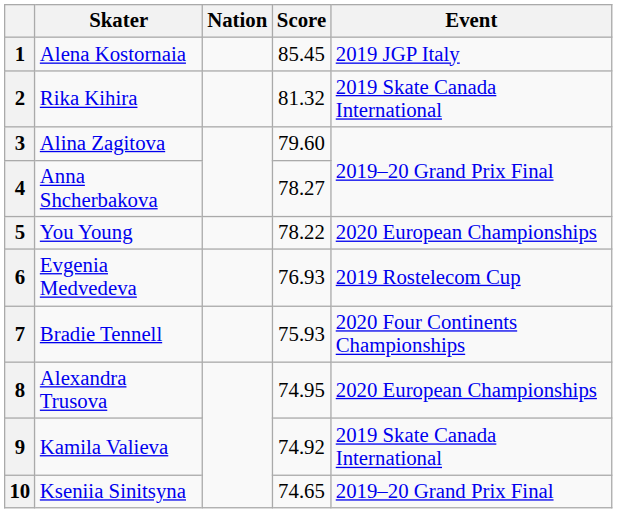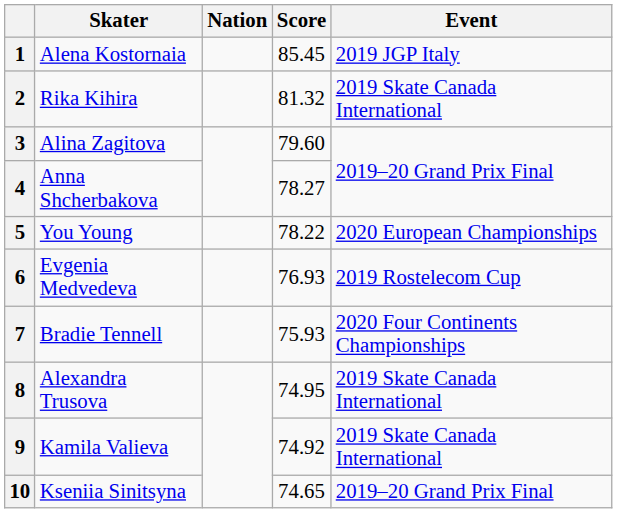 <table class="wikitable sortable" style="text-align:left; width:75%">
 <tr>
 <th scope="col"></th>
 <th scope="col">Skater</th>
 <th scope="col">Nation</th>
 <th scope="col">Score</th>
 <th scope="col">Event</th>
 </tr>
 <tr>
 <th scope="row">1</th>
 <td><a href='#'>Alena Kostornaia</a></td>
 <td></td>
 <td style="text-align:center;">85.45</td>
 <td><a href='#'>2019 JGP Italy</a></td>
 </tr>
 <tr>
 <th scope="row">2</th>
 <td><a href='#'>Rika Kihira</a></td>
 <td></td>
 <td style="text-align:center;">81.32</td>
 <td><a href='#'>2019 Skate Canada International</a></td>
 </tr>
 <tr>
 <th scope="row">3</th>
 <td><a href='#'>Alina Zagitova</a></td>
 <td rowspan="2"></td>
 <td style="text-align:center;">79.60</td>
 <td rowspan="2"><a href='#'>2019–20 Grand Prix Final</a></td>
 </tr>
 <tr>
 <th scope="row">4</th>
 <td><a href='#'>Anna Shcherbakova</a></td>
 <td style="text-align:center;">78.27</td>
 </tr>
 <tr>
 <th scope="row">5</th>
 <td><a href='#'>You Young</a></td>
 <td></td>
 <td style="text-align:center;">78.22</td>
 <td><a href='#'>2020 European Championships</a></td>
 </tr>
 <tr>
 <th scope="row">6</th>
 <td><a href='#'>Evgenia Medvedeva</a></td>
 <td></td>
 <td style="text-align:center;">76.93</td>
 <td><a href='#'>2019 Rostelecom Cup</a></td>
 </tr>
 <tr>
 <th scope="row">7</th>
 <td><a href='#'>Bradie Tennell</a></td>
 <td></td>
 <td style="text-align:center;">75.93</td>
 <td><a href='#'>2020 Four Continents Championships</a></td>
 </tr>
 <tr>
 <th scope="row">8</th>
 <td><a href='#'>Alexandra Trusova</a></td>
 <td rowspan="3"></td>
 <td style="text-align:center;">74.95</td>
-<td><a href='#'>2020 European Championships</a></td>
+<td><a href='#'>2019 Skate Canada International</a></td>
 </tr>
 <tr>
 <th scope="row">9</th>
 <td><a href='#'>Kamila Valieva</a></td>
 <td style="text-align:center;">74.92</td>
 <td><a href='#'>2019 Skate Canada International</a></td>
 </tr>
 <tr>
 <th scope="row">10</th>
 <td><a href='#'>Kseniia Sinitsyna</a></td>
 <td style="text-align:center;">74.65</td>
 <td><a href='#'>2019–20 Grand Prix Final</a></td>
 </tr>
 </table>
